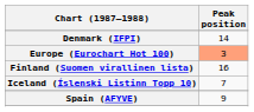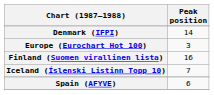 <table class="wikitable sortable plainrowheaders">
 <tr>
 <th scope="col">Chart (1987–1988)</th>
 <th scope="col">Peak<br>position</th>
 </tr>
 <tr>
 </tr>
 <tr>
 </tr>
 <tr>
 </tr>
 <tr>
 </tr>
 <tr>
 <th scope="row">Denmark (<a href='#'>IFPI</a>)</th>
 <td align="center">14</td>
 </tr>
 <tr>
 <th scope="row">Europe (<a href='#'>Eurochart Hot 100</a>)</th>
-<td align="center" style="background: lightsalmon;">3</td>
+<td align="center">3</td>
 </tr>
 <tr>
 <th scope="row">Finland (<a href='#'>Suomen virallinen lista</a>)</th>
 <td align="center">16</td>
 </tr>
 <tr>
 <th scope="row">Iceland (<a href='#'>Íslenski Listinn Topp 10</a>)</th>
 <td align="center">7</td>
 </tr>
 <tr>
 </tr>
 <tr>
 </tr>
 <tr>
 </tr>
 <tr>
 </tr>
 <tr>
 </tr>
 <tr>
 <th scope="row">Spain (<a href='#'>AFYVE</a>)</th>
-<td align="center">9</td>
+<td align="center">6</td>
 </tr>
 <tr>
 </tr>
 <tr>
 </tr>
 <tr>
 </tr>
 <tr>
 </tr>
 <tr>
 </tr>
 <tr>
 </tr>
 <tr>
 </tr>
 <tr>
 </tr>
 </table>
